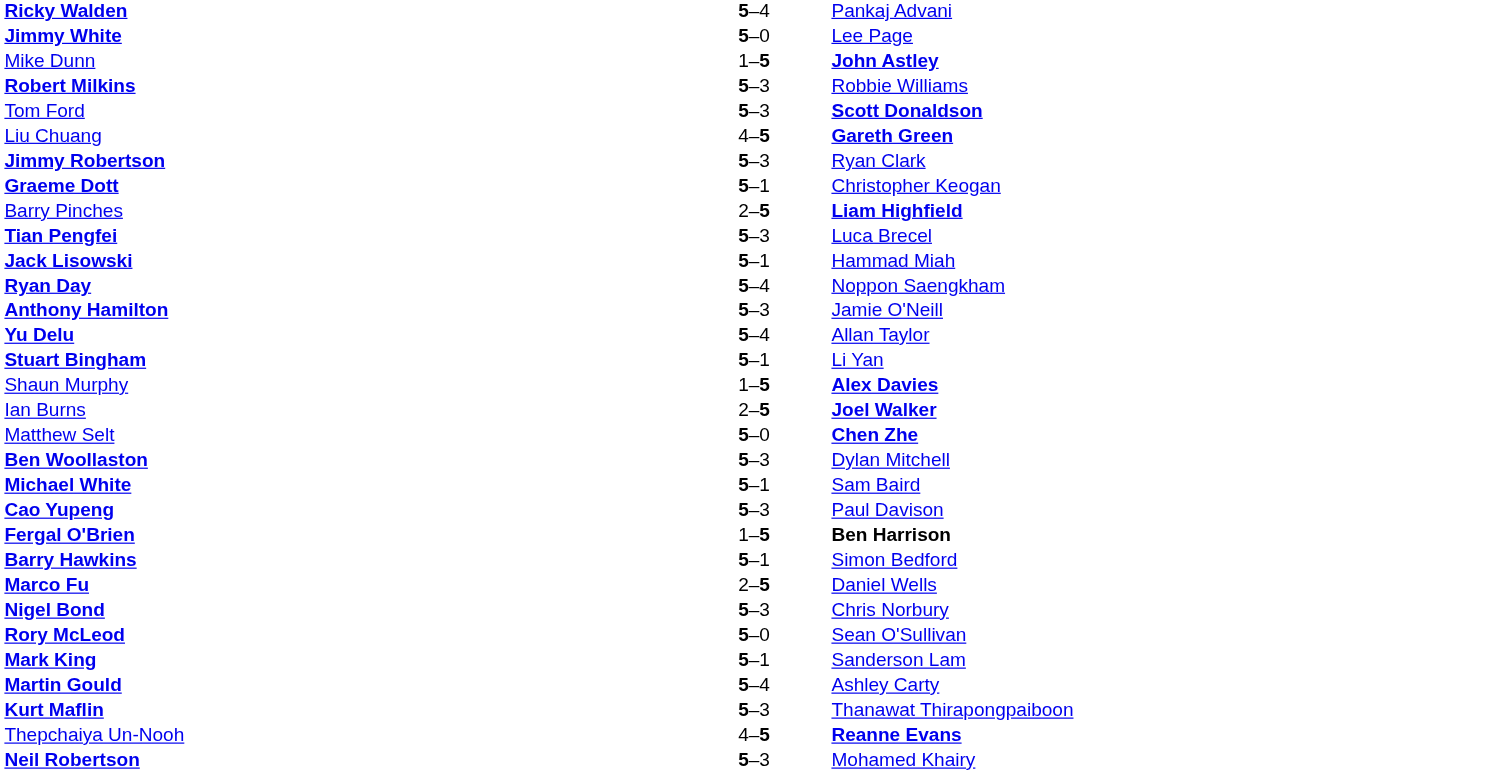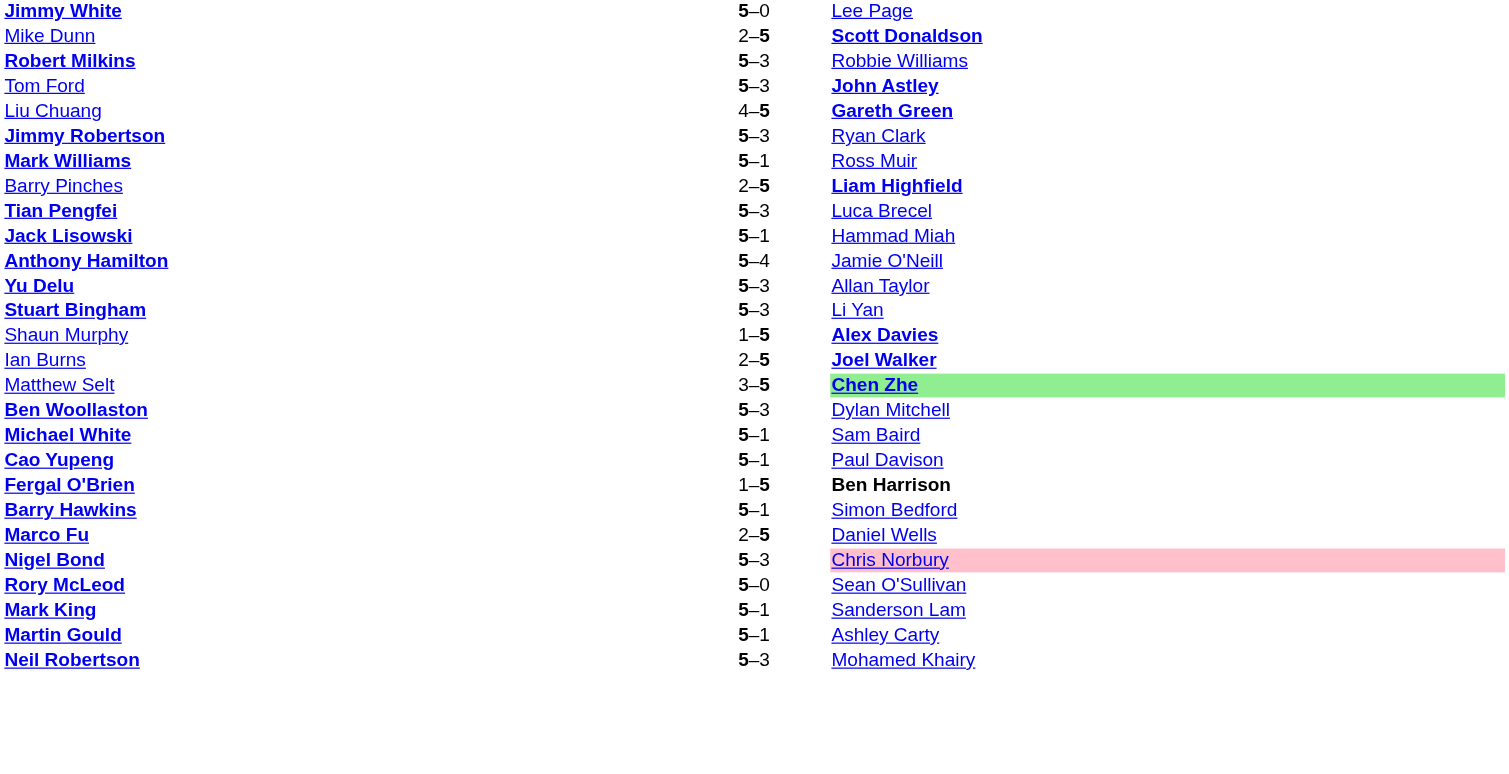 <table width="100%" cellspacing="1">
 <tr>
 <th width=45%></th>
 <th width=10%></th>
 <th width=45%></th>
-</tr>
-<tr>
-<td> <strong><a href='#'>Ricky Walden</a></strong></td>
-<td align="center"><strong>5</strong>–4</td>
-<td> <a href='#'>Pankaj Advani</a></td>
 </tr>
 <tr>
 <td> <strong><a href='#'>Jimmy White</a></strong></td>
 <td align="center"><strong>5</strong>–0</td>
 <td> <a href='#'>Lee Page</a></td>
 </tr>
 <tr>
 <td> <a href='#'>Mike Dunn</a></td>
-<td align="center">1–<strong>5</strong></td>
-<td> <strong><a href='#'>John Astley</a></strong></td>
+<td align="center">2–<strong>5</strong></td>
+<td> <strong><a href='#'>Scott Donaldson</a></strong></td>
 </tr>
 <tr>
 <td> <strong><a href='#'>Robert Milkins</a></strong></td>
 <td align="center"><strong>5</strong>–3</td>
 <td> <a href='#'>Robbie Williams</a></td>
 </tr>
 <tr>
 <td> <a href='#'>Tom Ford</a></td>
 <td align="center"><strong>5</strong>–3</td>
-<td> <strong><a href='#'>Scott Donaldson</a></strong></td>
+<td> <strong><a href='#'>John Astley</a></strong></td>
 </tr>
 <tr>
 <td> <a href='#'>Liu Chuang</a></td>
 <td align="center">4–<strong>5</strong></td>
 <td> <strong><a href='#'>Gareth Green</a></strong></td>
 </tr>
 <tr>
 <td> <strong><a href='#'>Jimmy Robertson</a></strong></td>
 <td align="center"><strong>5</strong>–3</td>
 <td> <a href='#'>Ryan Clark</a></td>
 </tr>
 <tr>
-<td> <strong><a href='#'>Graeme Dott</a></strong></td>
+<td> <strong><a href='#'>Mark Williams</a></strong></td>
 <td align="center"><strong>5</strong>–1</td>
-<td> <a href='#'>Christopher Keogan</a></td>
+<td> <a href='#'>Ross Muir</a></td>
 </tr>
 <tr>
 <td> <a href='#'>Barry Pinches</a></td>
 <td align="center">2–<strong>5</strong></td>
 <td> <strong><a href='#'>Liam Highfield</a></strong></td>
 </tr>
 <tr>
 <td> <strong><a href='#'>Tian Pengfei</a></strong></td>
 <td align="center"><strong>5</strong>–3</td>
 <td> <a href='#'>Luca Brecel</a></td>
 </tr>
 <tr>
 <td> <strong><a href='#'>Jack Lisowski</a></strong></td>
 <td align="center"><strong>5</strong>–1</td>
 <td> <a href='#'>Hammad Miah</a></td>
 </tr>
 <tr>
-<td> <strong><a href='#'>Ryan Day</a></strong></td>
+<td> <strong><a href='#'>Anthony Hamilton</a></strong></td>
 <td align="center"><strong>5</strong>–4</td>
-<td> <a href='#'>Noppon Saengkham</a></td>
-</tr>
-<tr>
-<td> <strong><a href='#'>Anthony Hamilton</a></strong></td>
-<td align="center"><strong>5</strong>–3</td>
 <td> <a href='#'>Jamie O'Neill</a></td>
 </tr>
 <tr>
 <td> <strong><a href='#'>Yu Delu</a></strong></td>
-<td align="center"><strong>5</strong>–4</td>
+<td align="center"><strong>5</strong>–3</td>
 <td> <a href='#'>Allan Taylor</a></td>
 </tr>
 <tr>
 <td> <strong><a href='#'>Stuart Bingham</a></strong></td>
-<td align="center"><strong>5</strong>–1</td>
+<td align="center"><strong>5</strong>–3</td>
 <td> <a href='#'>Li Yan</a></td>
 </tr>
 <tr>
 <td> <a href='#'>Shaun Murphy</a></td>
 <td align="center">1–<strong>5</strong></td>
 <td> <strong><a href='#'>Alex Davies</a></strong></td>
 </tr>
 <tr>
 <td> <a href='#'>Ian Burns</a></td>
 <td align="center">2–<strong>5</strong></td>
 <td> <strong><a href='#'>Joel Walker</a></strong></td>
 </tr>
 <tr>
 <td> <a href='#'>Matthew Selt</a></td>
-<td align="center"><strong>5</strong>–0</td>
-<td> <strong><a href='#'>Chen Zhe</a></strong></td>
+<td align="center">3–<strong>5</strong></td>
+<td style="background: lightgreen;"> <strong><a href='#'>Chen Zhe</a></strong></td>
 </tr>
 <tr>
 <td> <strong><a href='#'>Ben Woollaston</a></strong></td>
 <td align="center"><strong>5</strong>–3</td>
 <td> <a href='#'>Dylan Mitchell</a></td>
 </tr>
 <tr>
 <td> <strong><a href='#'>Michael White</a></strong></td>
 <td align="center"><strong>5</strong>–1</td>
 <td> <a href='#'>Sam Baird</a></td>
 </tr>
 <tr>
 <td> <strong><a href='#'>Cao Yupeng</a></strong></td>
-<td align="center"><strong>5</strong>–3</td>
+<td align="center"><strong>5</strong>–1</td>
 <td> <a href='#'>Paul Davison</a></td>
 </tr>
 <tr>
 <td> <strong><a href='#'>Fergal O'Brien</a></strong></td>
 <td align="center">1–<strong>5</strong></td>
 <td><strong> Ben Harrison</strong></td>
 </tr>
 <tr>
 <td> <strong><a href='#'>Barry Hawkins</a></strong></td>
 <td align="center"><strong>5</strong>–1</td>
 <td> <a href='#'>Simon Bedford</a></td>
 </tr>
 <tr>
 <td> <strong><a href='#'>Marco Fu</a></strong></td>
 <td align="center">2–<strong>5</strong></td>
 <td> <a href='#'>Daniel Wells</a></td>
 </tr>
 <tr>
 <td> <strong><a href='#'>Nigel Bond</a></strong></td>
 <td align="center"><strong>5</strong>–3</td>
-<td> <a href='#'>Chris Norbury</a></td>
+<td style="background: pink;"> <a href='#'>Chris Norbury</a></td>
 </tr>
 <tr>
 <td> <strong><a href='#'>Rory McLeod</a></strong></td>
 <td align="center"><strong>5</strong>–0</td>
 <td> <a href='#'>Sean O'Sullivan</a></td>
 </tr>
 <tr>
 <td> <strong><a href='#'>Mark King</a></strong></td>
 <td align="center"><strong>5</strong>–1</td>
 <td> <a href='#'>Sanderson Lam</a></td>
 </tr>
 <tr>
 <td> <strong><a href='#'>Martin Gould</a></strong></td>
-<td align="center"><strong>5</strong>–4</td>
+<td align="center"><strong>5</strong>–1</td>
 <td> <a href='#'>Ashley Carty</a></td>
-</tr>
-<tr>
-<td> <strong><a href='#'>Kurt Maflin</a></strong></td>
-<td align="center"><strong>5</strong>–3</td>
-<td>  <a href='#'>Thanawat Thirapongpaiboon</a></td>
-</tr>
-<tr>
-<td> <a href='#'>Thepchaiya Un-Nooh</a></td>
-<td align="center">4–<strong>5</strong></td>
-<td> <strong><a href='#'>Reanne Evans</a></strong></td>
 </tr>
 <tr>
 <td> <strong><a href='#'>Neil Robertson</a></strong></td>
 <td align="center"><strong>5</strong>–3</td>
 <td> <a href='#'>Mohamed Khairy</a></td>
 </tr>
 </table>
